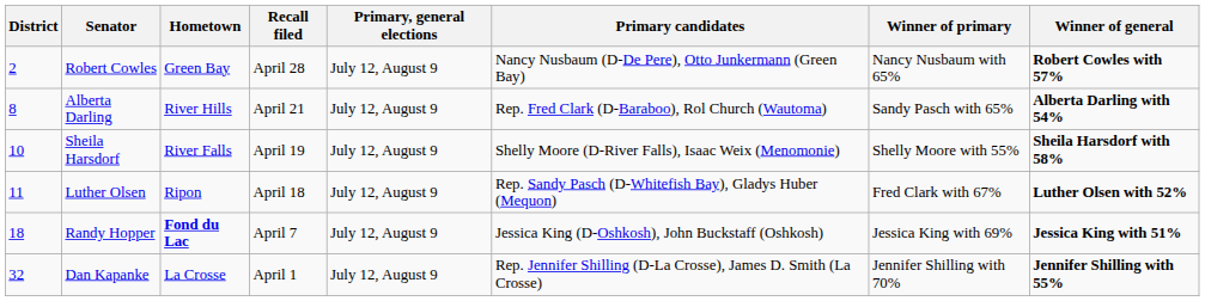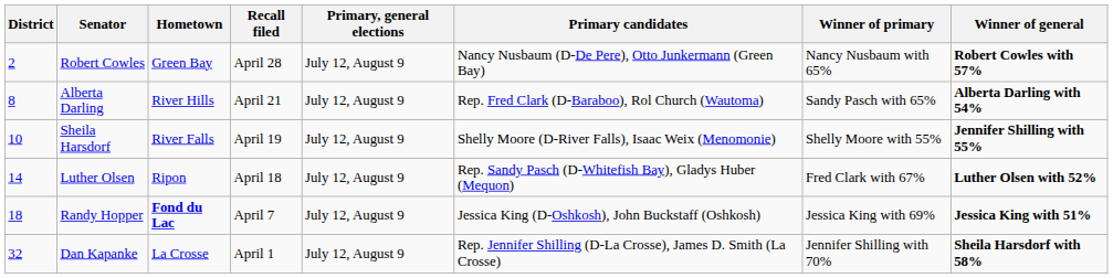 <table class="wikitable sortable">
 <tr>
 <th>District</th>
 <th>Senator</th>
 <th>Hometown</th>
 <th>Recall filed</th>
 <th>Primary, general elections</th>
 <th>Primary candidates</th>
 <th>Winner of primary</th>
 <th>Winner of general</th>
 </tr>
 <tr>
 <td><a href='#'>2</a></td>
 <td><a href='#'>Robert Cowles</a></td>
 <td><a href='#'>Green Bay</a></td>
 <td>April 28</td>
 <td>July 12, August 9</td>
 <td>Nancy Nusbaum (D-<a href='#'>De Pere</a>), <a href='#'>Otto Junkermann</a> (Green Bay)</td>
 <td>Nancy Nusbaum with 65%</td>
 <td><strong>Robert Cowles with 57%</strong></td>
 </tr>
 <tr>
 <td><a href='#'>8</a></td>
 <td><a href='#'>Alberta Darling</a></td>
 <td><a href='#'>River Hills</a></td>
 <td>April 21</td>
 <td>July 12, August 9</td>
 <td>Rep. <a href='#'>Fred Clark</a> (D-<a href='#'>Baraboo</a>), Rol Church (<a href='#'>Wautoma</a>)</td>
 <td>Sandy Pasch with 65%</td>
 <td><strong>Alberta Darling with 54%</strong></td>
 </tr>
 <tr>
 <td><a href='#'>10</a></td>
 <td><a href='#'>Sheila Harsdorf</a></td>
 <td><a href='#'>River Falls</a></td>
 <td>April 19</td>
 <td>July 12, August 9</td>
 <td>Shelly Moore (D-River Falls), Isaac Weix (<a href='#'>Menomonie</a>)</td>
 <td>Shelly Moore with 55%</td>
-<td><strong>Sheila Harsdorf with 58%</strong></td>
+<td><strong>Jennifer Shilling with 55%</strong></td>
 </tr>
 <tr>
-<td><a href='#'>11</a></td>
+<td><a href='#'>14</a></td>
 <td><a href='#'>Luther Olsen</a></td>
 <td><a href='#'>Ripon</a></td>
 <td>April 18</td>
 <td>July 12, August 9</td>
 <td>Rep. <a href='#'>Sandy Pasch</a> (D-<a href='#'>Whitefish Bay</a>), Gladys Huber (<a href='#'>Mequon</a>)</td>
 <td>Fred Clark with 67%</td>
 <td><strong>Luther Olsen with 52%</strong></td>
 </tr>
 <tr>
 <td><a href='#'>18</a></td>
 <td><a href='#'>Randy Hopper</a></td>
 <td><strong><a href='#'>Fond du Lac</a></strong></td>
 <td>April 7</td>
 <td>July 12, August 9</td>
 <td>Jessica King (D-<a href='#'>Oshkosh</a>), John Buckstaff (Oshkosh)</td>
 <td>Jessica King with 69%</td>
 <td><strong>Jessica King with 51%</strong></td>
 </tr>
 <tr>
 <td><a href='#'>32</a></td>
 <td><a href='#'>Dan Kapanke</a></td>
 <td><a href='#'>La Crosse</a></td>
 <td>April 1</td>
 <td>July 12, August 9</td>
 <td>Rep. <a href='#'>Jennifer Shilling</a> (D-La Crosse), James D. Smith (La Crosse)</td>
 <td>Jennifer Shilling with 70%</td>
-<td><strong>Jennifer Shilling with 55%</strong></td>
+<td><strong>Sheila Harsdorf with 58%</strong></td>
 </tr>
 </table>
